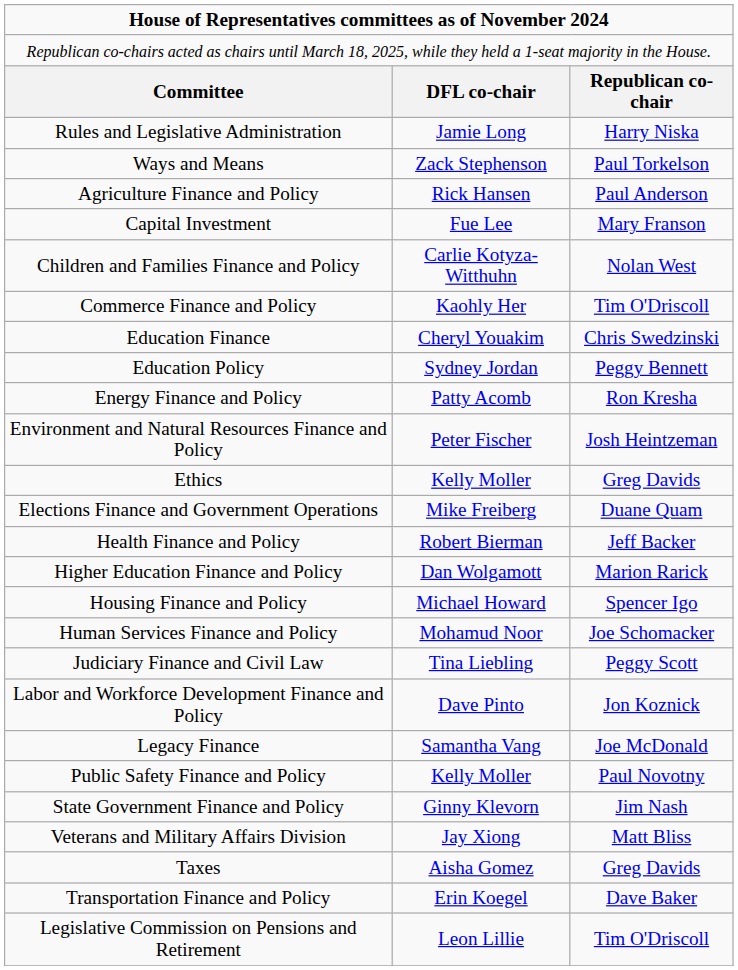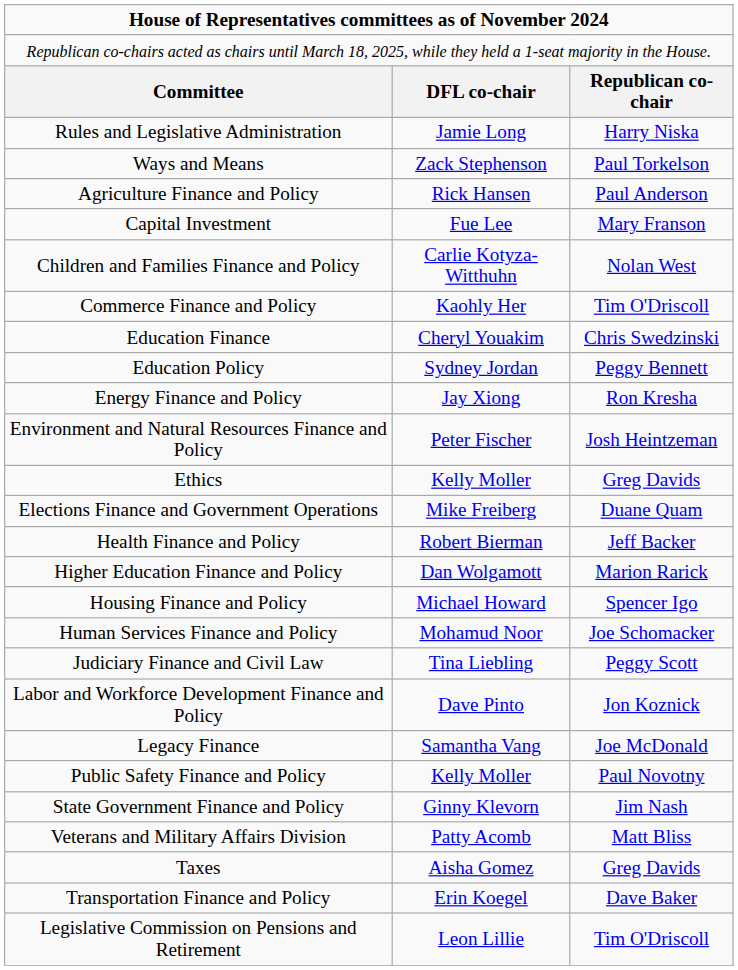 <table class="wikitable" width="auto" style="text-align: center">
 <tr>
 <td colspan=3 style="text-align:center"><strong>House of Representatives committees as of November 2024</strong></td>
 </tr>
 <tr>
 <td colspan=3 style="text-align:center"><small><em>Republican co-chairs acted as chairs until March 18, 2025, while they held a 1-seat majority in the House.</em></small></td>
 </tr>
 <tr>
 <th>Committee</th>
 <th>DFL co-chair</th>
 <th>Republican co-chair</th>
 </tr>
 <tr>
 <td>Rules and Legislative Administration</td>
 <td><a href='#'>Jamie Long</a></td>
 <td><a href='#'>Harry Niska</a></td>
 </tr>
 <tr>
 <td>Ways and Means</td>
 <td><a href='#'>Zack Stephenson</a></td>
 <td><a href='#'>Paul Torkelson</a></td>
 </tr>
 <tr>
 <td>Agriculture Finance and Policy</td>
 <td><a href='#'>Rick Hansen</a></td>
 <td><a href='#'>Paul Anderson</a></td>
 </tr>
 <tr>
 <td>Capital Investment</td>
 <td><a href='#'>Fue Lee</a></td>
 <td><a href='#'>Mary Franson</a></td>
 </tr>
 <tr>
 <td>Children and Families Finance and Policy</td>
 <td><a href='#'>Carlie Kotyza-Witthuhn</a></td>
 <td><a href='#'>Nolan West</a></td>
 </tr>
 <tr>
 <td>Commerce Finance and Policy</td>
 <td><a href='#'>Kaohly Her</a></td>
 <td><a href='#'>Tim O'Driscoll</a></td>
 </tr>
 <tr>
 <td>Education Finance</td>
 <td><a href='#'>Cheryl Youakim</a></td>
 <td><a href='#'>Chris Swedzinski</a></td>
 </tr>
 <tr>
 <td>Education Policy</td>
 <td><a href='#'>Sydney Jordan</a></td>
 <td><a href='#'>Peggy Bennett</a></td>
 </tr>
 <tr>
 <td>Energy Finance and Policy</td>
-<td><a href='#'>Patty Acomb</a></td>
+<td><a href='#'>Jay Xiong</a></td>
 <td><a href='#'>Ron Kresha</a></td>
 </tr>
 <tr>
 <td>Environment and Natural Resources Finance and Policy</td>
 <td><a href='#'>Peter Fischer</a></td>
 <td><a href='#'>Josh Heintzeman</a></td>
 </tr>
 <tr>
 <td>Ethics</td>
 <td><a href='#'>Kelly Moller</a></td>
 <td><a href='#'>Greg Davids</a></td>
 </tr>
 <tr>
 <td>Elections Finance and Government Operations</td>
 <td><a href='#'>Mike Freiberg</a></td>
 <td><a href='#'>Duane Quam</a></td>
 </tr>
 <tr>
 <td>Health Finance and Policy</td>
 <td><a href='#'>Robert Bierman</a></td>
 <td><a href='#'>Jeff Backer</a></td>
 </tr>
 <tr>
 <td>Higher Education Finance and Policy</td>
 <td><a href='#'>Dan Wolgamott</a></td>
 <td><a href='#'>Marion Rarick</a></td>
 </tr>
 <tr>
 <td>Housing Finance and Policy</td>
 <td><a href='#'>Michael Howard</a></td>
 <td><a href='#'>Spencer Igo</a></td>
 </tr>
 <tr>
 <td>Human Services Finance and Policy</td>
 <td><a href='#'>Mohamud Noor</a></td>
 <td><a href='#'>Joe Schomacker</a></td>
 </tr>
 <tr>
 <td>Judiciary Finance and Civil Law</td>
 <td><a href='#'>Tina Liebling</a></td>
 <td><a href='#'>Peggy Scott</a></td>
 </tr>
 <tr>
 <td>Labor and Workforce Development Finance and Policy</td>
 <td><a href='#'>Dave Pinto</a></td>
 <td><a href='#'>Jon Koznick</a></td>
 </tr>
 <tr>
 <td>Legacy Finance</td>
 <td><a href='#'>Samantha Vang</a></td>
 <td><a href='#'>Joe McDonald</a></td>
 </tr>
 <tr>
 <td>Public Safety Finance and Policy</td>
 <td><a href='#'>Kelly Moller</a></td>
 <td><a href='#'>Paul Novotny</a></td>
 </tr>
 <tr>
 <td>State Government Finance and Policy</td>
 <td><a href='#'>Ginny Klevorn</a></td>
 <td><a href='#'>Jim Nash</a></td>
 </tr>
 <tr>
 <td>Veterans and Military Affairs Division</td>
-<td><a href='#'>Jay Xiong</a></td>
+<td><a href='#'>Patty Acomb</a></td>
 <td><a href='#'>Matt Bliss</a></td>
 </tr>
 <tr>
 <td>Taxes</td>
 <td><a href='#'>Aisha Gomez</a></td>
 <td><a href='#'>Greg Davids</a></td>
 </tr>
 <tr>
 <td>Transportation Finance and Policy</td>
 <td><a href='#'>Erin Koegel</a></td>
 <td><a href='#'>Dave Baker</a></td>
 </tr>
 <tr>
 <td>Legislative Commission on Pensions and Retirement</td>
 <td><a href='#'>Leon Lillie</a></td>
 <td><a href='#'>Tim O'Driscoll</a></td>
 </tr>
 </table>
